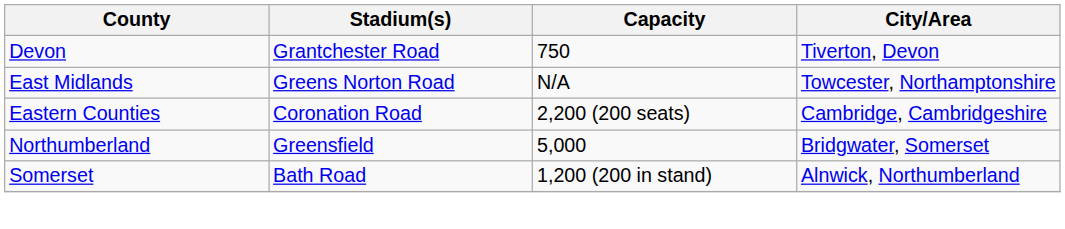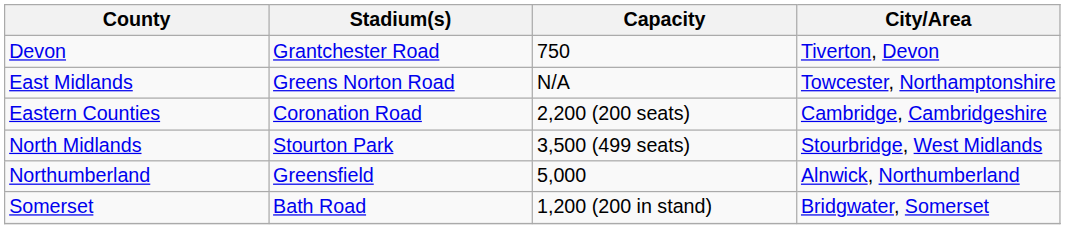 <table class="wikitable sortable">
 <tr>
 <th width=25%>County</th>
 <th width=25%>Stadium(s)</th>
 <th width=25%>Capacity</th>
 <th width=25%>City/Area</th>
 </tr>
 <tr>
 <td><a href='#'>Devon</a></td>
 <td><a href='#'>Grantchester Road</a></td>
 <td>750</td>
 <td><a href='#'>Tiverton</a>, <a href='#'>Devon</a></td>
 </tr>
 <tr>
 <td><a href='#'>East Midlands</a></td>
 <td><a href='#'>Greens Norton Road</a></td>
 <td>N/A</td>
 <td><a href='#'>Towcester</a>, <a href='#'>Northamptonshire</a></td>
 </tr>
 <tr>
 <td><a href='#'>Eastern Counties</a></td>
 <td><a href='#'>Coronation Road</a></td>
 <td>2,200 (200 seats)</td>
 <td><a href='#'>Cambridge</a>, <a href='#'>Cambridgeshire</a></td>
 </tr>
 <tr>
+<td><a href='#'>North Midlands</a></td>
+<td><a href='#'>Stourton Park</a></td>
+<td>3,500 (499 seats)</td>
+<td><a href='#'>Stourbridge</a>, <a href='#'>West Midlands</a></td>
+</tr>
+<tr>
 <td><a href='#'>Northumberland</a></td>
 <td><a href='#'>Greensfield</a></td>
 <td>5,000</td>
-<td><a href='#'>Bridgwater</a>, <a href='#'>Somerset</a></td>
+<td><a href='#'>Alnwick</a>, <a href='#'>Northumberland</a></td>
 </tr>
 <tr>
 <td><a href='#'>Somerset</a></td>
 <td><a href='#'>Bath Road</a></td>
 <td>1,200 (200 in stand)</td>
-<td><a href='#'>Alnwick</a>, <a href='#'>Northumberland</a></td>
+<td><a href='#'>Bridgwater</a>, <a href='#'>Somerset</a></td>
 </tr>
 <tr>
 </tr>
 </table>
